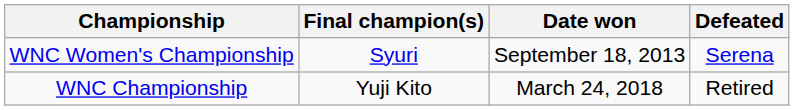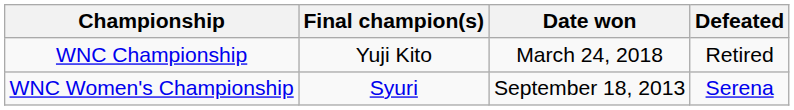 <table class="wikitable" style="text-align:center">
 <tr>
 <th>Championship</th>
 <th>Final champion(s)</th>
 <th>Date won</th>
 <th>Defeated</th>
 </tr>
 <tr>
+<td><a href='#'>WNC Championship</a></td>
+<td>Yuji Kito</td>
+<td>March 24, 2018</td>
+<td>Retired</td>
+</tr>
+<tr>
 <td><a href='#'>WNC Women's Championship</a></td>
 <td><a href='#'>Syuri</a></td>
 <td>September 18, 2013</td>
 <td><a href='#'>Serena</a></td>
 </tr>
-<tr>
-<td><a href='#'>WNC Championship</a></td>
-<td>Yuji Kito</td>
-<td>March 24, 2018</td>
-<td>Retired</td>
-</tr>
 </table>
